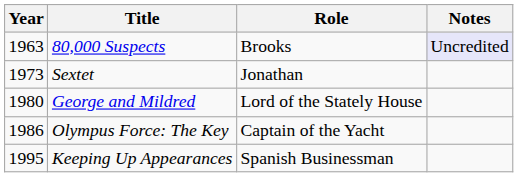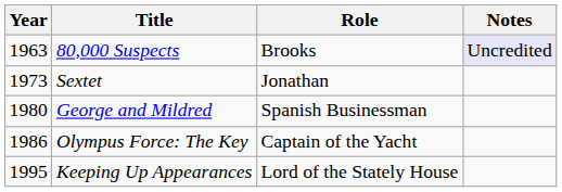 <table class="wikitable">
 <tr>
 <th>Year</th>
 <th>Title</th>
 <th>Role</th>
 <th>Notes</th>
 </tr>
 <tr>
 <td>1963</td>
 <td><em><a href='#'>80,000 Suspects</a></em></td>
 <td>Brooks</td>
 <td style="background: lavender;">Uncredited</td>
 </tr>
 <tr>
 <td>1973</td>
 <td><em>Sextet</em></td>
 <td>Jonathan</td>
 <td></td>
 </tr>
 <tr>
 <td>1980</td>
 <td><em><a href='#'>George and Mildred</a></em></td>
-<td>Lord of the Stately House</td>
+<td>Spanish Businessman</td>
 <td></td>
 </tr>
 <tr>
 <td>1986</td>
 <td><em>Olympus Force: The Key</em></td>
 <td>Captain of the Yacht</td>
 <td></td>
 </tr>
 <tr>
 <td>1995</td>
 <td><em>Keeping Up Appearances</em></td>
-<td>Spanish Businessman</td>
+<td>Lord of the Stately House</td>
 <td></td>
 </tr>
 </table>
